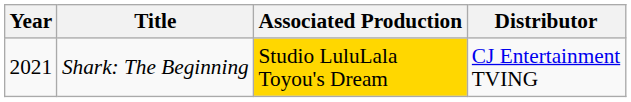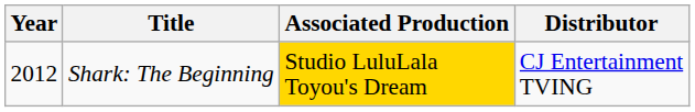 <table class="wikitable">
 <tr>
 <th>Year</th>
 <th>Title</th>
 <th>Associated Production</th>
 <th>Distributor</th>
 </tr>
 <tr>
-<td>2021</td>
+<td>2012</td>
 <td><em>Shark: The Beginning</em></td>
 <td style="background: gold;">Studio LuluLala<br>Toyou's Dream</td>
 <td><a href='#'>CJ Entertainment</a><br>TVING</td>
 </tr>
 </table>
